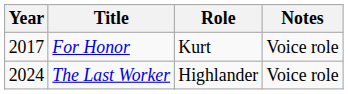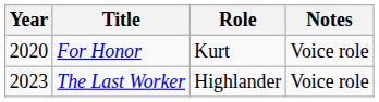 <table class="wikitable sortable">
 <tr>
 <th>Year</th>
 <th>Title</th>
 <th>Role</th>
 <th class="unsortable">Notes</th>
 </tr>
 <tr>
-<td>2017</td>
+<td>2020</td>
 <td><em><a href='#'>For Honor</a></em></td>
 <td>Kurt</td>
 <td>Voice role</td>
 </tr>
 <tr>
-<td>2024</td>
+<td>2023</td>
 <td><em><a href='#'>The Last Worker</a></em></td>
 <td>Highlander</td>
 <td>Voice role</td>
 </tr>
 </table>
